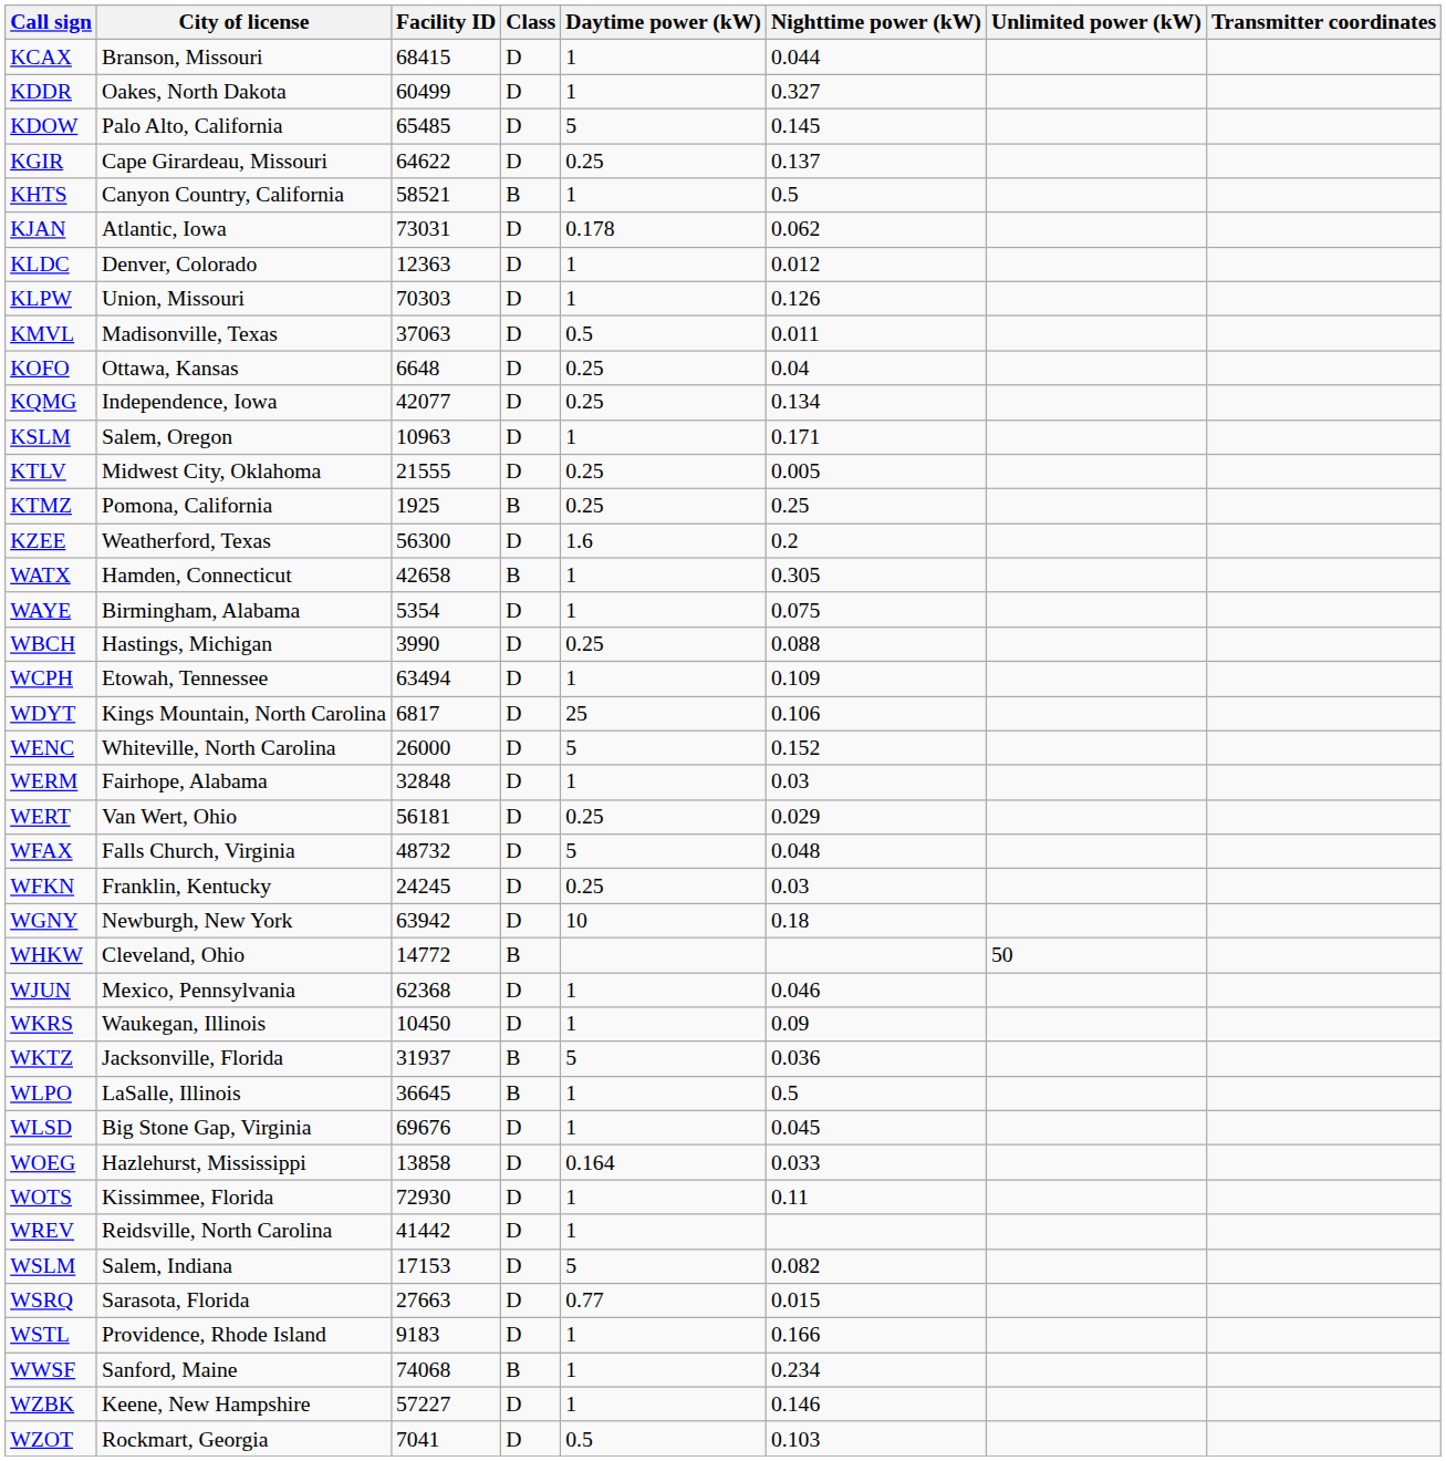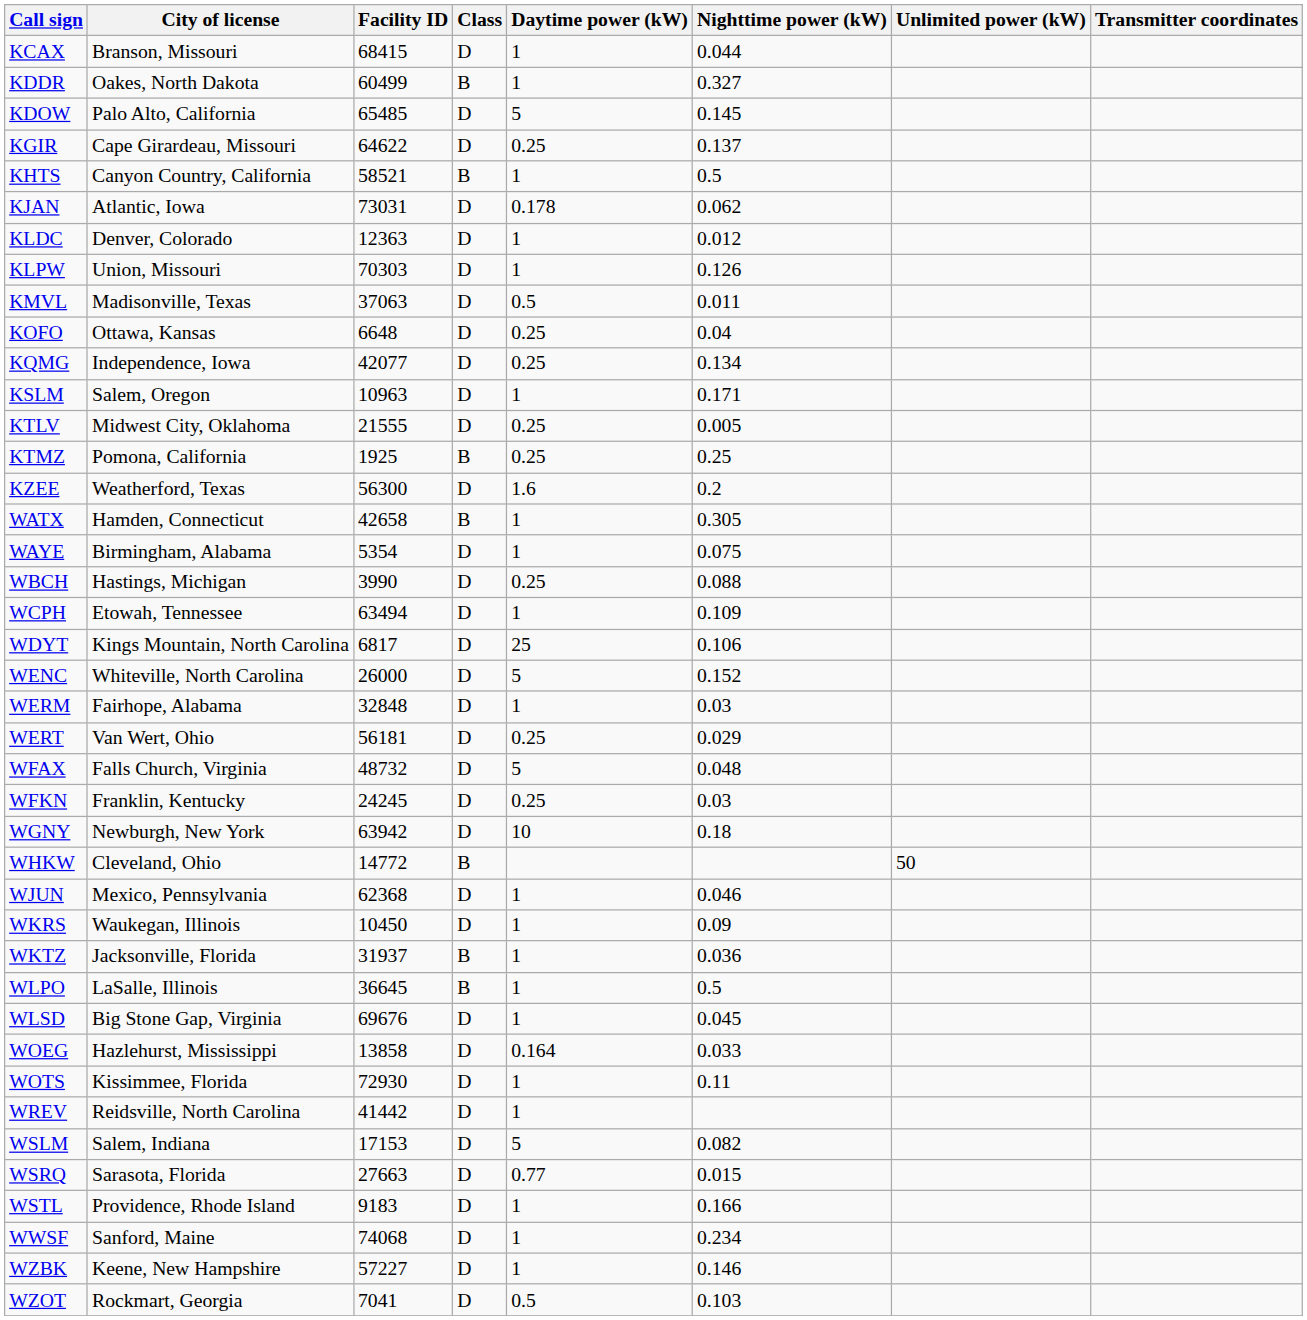 <table class="wikitable sortable">
 <tr>
 <th><a href='#'>Call sign</a></th>
 <th>City of license</th>
 <th>Facility ID</th>
 <th>Class</th>
 <th>Daytime power (kW)</th>
 <th>Nighttime power (kW)</th>
 <th>Unlimited power (kW)</th>
 <th>Transmitter coordinates</th>
 </tr>
 <tr>
 <td><a href='#'>KCAX</a></td>
 <td>Branson, Missouri</td>
 <td>68415</td>
 <td>D</td>
 <td>1</td>
 <td>0.044</td>
 <td></td>
 <td></td>
 </tr>
 <tr>
 <td><a href='#'>KDDR</a></td>
 <td>Oakes, North Dakota</td>
 <td>60499</td>
-<td>D</td>
+<td>B</td>
 <td>1</td>
 <td>0.327</td>
 <td></td>
 <td></td>
 </tr>
 <tr>
 <td><a href='#'>KDOW</a></td>
 <td>Palo Alto, California</td>
 <td>65485</td>
 <td>D</td>
 <td>5</td>
 <td>0.145</td>
 <td></td>
 <td></td>
 </tr>
 <tr>
 <td><a href='#'>KGIR</a></td>
 <td>Cape Girardeau, Missouri</td>
 <td>64622</td>
 <td>D</td>
 <td>0.25</td>
 <td>0.137</td>
 <td></td>
 <td></td>
 </tr>
 <tr>
 <td><a href='#'>KHTS</a></td>
 <td>Canyon Country, California</td>
 <td>58521</td>
 <td>B</td>
 <td>1</td>
 <td>0.5</td>
 <td></td>
 <td></td>
 </tr>
 <tr>
 <td><a href='#'>KJAN</a></td>
 <td>Atlantic, Iowa</td>
 <td>73031</td>
 <td>D</td>
 <td>0.178</td>
 <td>0.062</td>
 <td></td>
 <td></td>
 </tr>
 <tr>
 <td><a href='#'>KLDC</a></td>
 <td>Denver, Colorado</td>
 <td>12363</td>
 <td>D</td>
 <td>1</td>
 <td>0.012</td>
 <td></td>
 <td></td>
 </tr>
 <tr>
 <td><a href='#'>KLPW</a></td>
 <td>Union, Missouri</td>
 <td>70303</td>
 <td>D</td>
 <td>1</td>
 <td>0.126</td>
 <td></td>
 <td></td>
 </tr>
 <tr>
 <td><a href='#'>KMVL</a></td>
 <td>Madisonville, Texas</td>
 <td>37063</td>
 <td>D</td>
 <td>0.5</td>
 <td>0.011</td>
 <td></td>
 <td></td>
 </tr>
 <tr>
 <td><a href='#'>KOFO</a></td>
 <td>Ottawa, Kansas</td>
 <td>6648</td>
 <td>D</td>
 <td>0.25</td>
 <td>0.04</td>
 <td></td>
 <td></td>
 </tr>
 <tr>
 <td><a href='#'>KQMG</a></td>
 <td>Independence, Iowa</td>
 <td>42077</td>
 <td>D</td>
 <td>0.25</td>
 <td>0.134</td>
 <td></td>
 <td></td>
 </tr>
 <tr>
 <td><a href='#'>KSLM</a></td>
 <td>Salem, Oregon</td>
 <td>10963</td>
 <td>D</td>
 <td>1</td>
 <td>0.171</td>
 <td></td>
 <td></td>
 </tr>
 <tr>
 <td><a href='#'>KTLV</a></td>
 <td>Midwest City, Oklahoma</td>
 <td>21555</td>
 <td>D</td>
 <td>0.25</td>
 <td>0.005</td>
 <td></td>
 <td></td>
 </tr>
 <tr>
 <td><a href='#'>KTMZ</a></td>
 <td>Pomona, California</td>
 <td>1925</td>
 <td>B</td>
 <td>0.25</td>
 <td>0.25</td>
 <td></td>
 <td></td>
 </tr>
 <tr>
 <td><a href='#'>KZEE</a></td>
 <td>Weatherford, Texas</td>
 <td>56300</td>
 <td>D</td>
 <td>1.6</td>
 <td>0.2</td>
 <td></td>
 <td></td>
 </tr>
 <tr>
 <td><a href='#'>WATX</a></td>
 <td>Hamden, Connecticut</td>
 <td>42658</td>
 <td>B</td>
 <td>1</td>
 <td>0.305</td>
 <td></td>
 <td></td>
 </tr>
 <tr>
 <td><a href='#'>WAYE</a></td>
 <td>Birmingham, Alabama</td>
 <td>5354</td>
 <td>D</td>
 <td>1</td>
 <td>0.075</td>
 <td></td>
 <td></td>
 </tr>
 <tr>
 <td><a href='#'>WBCH</a></td>
 <td>Hastings, Michigan</td>
 <td>3990</td>
 <td>D</td>
 <td>0.25</td>
 <td>0.088</td>
 <td></td>
 <td></td>
 </tr>
 <tr>
 <td><a href='#'>WCPH</a></td>
 <td>Etowah, Tennessee</td>
 <td>63494</td>
 <td>D</td>
 <td>1</td>
 <td>0.109</td>
 <td></td>
 <td></td>
 </tr>
 <tr>
 <td><a href='#'>WDYT</a></td>
 <td>Kings Mountain, North Carolina</td>
 <td>6817</td>
 <td>D</td>
 <td>25</td>
 <td>0.106</td>
 <td></td>
 <td></td>
 </tr>
 <tr>
 <td><a href='#'>WENC</a></td>
 <td>Whiteville, North Carolina</td>
 <td>26000</td>
 <td>D</td>
 <td>5</td>
 <td>0.152</td>
 <td></td>
 <td></td>
 </tr>
 <tr>
 <td><a href='#'>WERM</a></td>
 <td>Fairhope, Alabama</td>
 <td>32848</td>
 <td>D</td>
 <td>1</td>
 <td>0.03</td>
 <td></td>
 <td></td>
 </tr>
 <tr>
 <td><a href='#'>WERT</a></td>
 <td>Van Wert, Ohio</td>
 <td>56181</td>
 <td>D</td>
 <td>0.25</td>
 <td>0.029</td>
 <td></td>
 <td></td>
 </tr>
 <tr>
 <td><a href='#'>WFAX</a></td>
 <td>Falls Church, Virginia</td>
 <td>48732</td>
 <td>D</td>
 <td>5</td>
 <td>0.048</td>
 <td></td>
 <td></td>
 </tr>
 <tr>
 <td><a href='#'>WFKN</a></td>
 <td>Franklin, Kentucky</td>
 <td>24245</td>
 <td>D</td>
 <td>0.25</td>
 <td>0.03</td>
 <td></td>
 <td></td>
 </tr>
 <tr>
 <td><a href='#'>WGNY</a></td>
 <td>Newburgh, New York</td>
 <td>63942</td>
 <td>D</td>
 <td>10</td>
 <td>0.18</td>
 <td></td>
 <td></td>
 </tr>
 <tr>
 <td><a href='#'>WHKW</a></td>
 <td>Cleveland, Ohio</td>
 <td>14772</td>
 <td>B</td>
 <td></td>
 <td></td>
 <td>50</td>
 <td></td>
 </tr>
 <tr>
 <td><a href='#'>WJUN</a></td>
 <td>Mexico, Pennsylvania</td>
 <td>62368</td>
 <td>D</td>
 <td>1</td>
 <td>0.046</td>
 <td></td>
 <td></td>
 </tr>
 <tr>
 <td><a href='#'>WKRS</a></td>
 <td>Waukegan, Illinois</td>
 <td>10450</td>
 <td>D</td>
 <td>1</td>
 <td>0.09</td>
 <td></td>
 <td></td>
 </tr>
 <tr>
 <td><a href='#'>WKTZ</a></td>
 <td>Jacksonville, Florida</td>
 <td>31937</td>
 <td>B</td>
-<td>5</td>
+<td>1</td>
 <td>0.036</td>
 <td></td>
 <td></td>
 </tr>
 <tr>
 <td><a href='#'>WLPO</a></td>
 <td>LaSalle, Illinois</td>
 <td>36645</td>
 <td>B</td>
 <td>1</td>
 <td>0.5</td>
 <td></td>
 <td></td>
 </tr>
 <tr>
 <td><a href='#'>WLSD</a></td>
 <td>Big Stone Gap, Virginia</td>
 <td>69676</td>
 <td>D</td>
 <td>1</td>
 <td>0.045</td>
 <td></td>
 <td></td>
 </tr>
 <tr>
 <td><a href='#'>WOEG</a></td>
 <td>Hazlehurst, Mississippi</td>
 <td>13858</td>
 <td>D</td>
 <td>0.164</td>
 <td>0.033</td>
 <td></td>
 <td></td>
 </tr>
 <tr>
 <td><a href='#'>WOTS</a></td>
 <td>Kissimmee, Florida</td>
 <td>72930</td>
 <td>D</td>
 <td>1</td>
 <td>0.11</td>
 <td></td>
 <td></td>
 </tr>
 <tr>
 <td><a href='#'>WREV</a></td>
 <td>Reidsville, North Carolina</td>
 <td>41442</td>
 <td>D</td>
 <td>1</td>
 <td></td>
 <td></td>
 <td></td>
 </tr>
 <tr>
 <td><a href='#'>WSLM</a></td>
 <td>Salem, Indiana</td>
 <td>17153</td>
 <td>D</td>
 <td>5</td>
 <td>0.082</td>
 <td></td>
 <td></td>
 </tr>
 <tr>
 <td><a href='#'>WSRQ</a></td>
 <td>Sarasota, Florida</td>
 <td>27663</td>
 <td>D</td>
 <td>0.77</td>
 <td>0.015</td>
 <td></td>
 <td></td>
 </tr>
 <tr>
 <td><a href='#'>WSTL</a></td>
 <td>Providence, Rhode Island</td>
 <td>9183</td>
 <td>D</td>
 <td>1</td>
 <td>0.166</td>
 <td></td>
 <td></td>
 </tr>
 <tr>
 <td><a href='#'>WWSF</a></td>
 <td>Sanford, Maine</td>
 <td>74068</td>
-<td>B</td>
+<td>D</td>
 <td>1</td>
 <td>0.234</td>
 <td></td>
 <td></td>
 </tr>
 <tr>
 <td><a href='#'>WZBK</a></td>
 <td>Keene, New Hampshire</td>
 <td>57227</td>
 <td>D</td>
 <td>1</td>
 <td>0.146</td>
 <td></td>
 <td></td>
 </tr>
 <tr>
 <td><a href='#'>WZOT</a></td>
 <td>Rockmart, Georgia</td>
 <td>7041</td>
 <td>D</td>
 <td>0.5</td>
 <td>0.103</td>
 <td></td>
 <td></td>
 </tr>
 </table>
